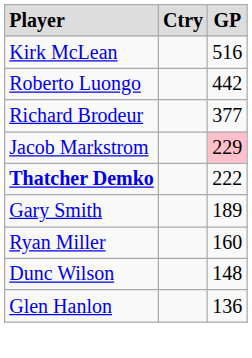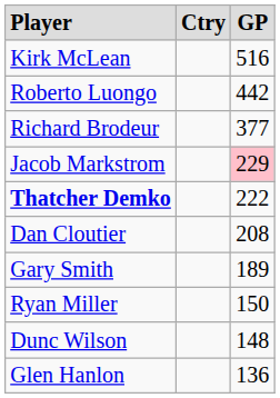 <table class="wikitable">
 <tr align="center" style="font-weight:bold; background-color:#dddddd;" |>
 <td align="left">Player</td>
 <td>Ctry</td>
 <td>GP</td>
 </tr>
 <tr align="center">
 <td align="left"><a href='#'>Kirk McLean</a></td>
 <td></td>
 <td>516</td>
 </tr>
 <tr align="center">
 <td align="left"><a href='#'>Roberto Luongo</a></td>
 <td></td>
 <td>442</td>
 </tr>
 <tr align="center">
 <td align="left"><a href='#'>Richard Brodeur</a></td>
 <td></td>
 <td>377</td>
 </tr>
 <tr align="center">
 <td align="left"><a href='#'>Jacob Markstrom</a></td>
 <td></td>
 <td style="background: pink;">229</td>
 </tr>
 <tr align="center">
 <td align="left"><strong><a href='#'>Thatcher Demko</a></strong></td>
 <td></td>
 <td>222</td>
 </tr>
 <tr align="center">
+<td align="left"><a href='#'>Dan Cloutier</a></td>
+<td></td>
+<td>208</td>
+</tr>
+<tr align="center">
 <td align="left"><a href='#'>Gary Smith</a></td>
 <td></td>
 <td>189</td>
 </tr>
 <tr align="center">
 <td align="left"><a href='#'>Ryan Miller</a></td>
 <td></td>
-<td>160</td>
+<td>150</td>
 </tr>
 <tr align="center">
 <td align="left"><a href='#'>Dunc Wilson</a></td>
 <td></td>
 <td>148</td>
 </tr>
 <tr align="center">
 <td align="left"><a href='#'>Glen Hanlon</a></td>
 <td></td>
 <td>136</td>
 </tr>
 </table>
